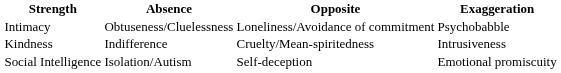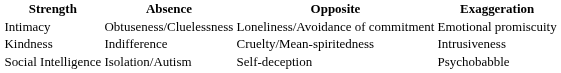 <table>
 <tr>
 <th>Strength</th>
 <th>Absence</th>
 <th>Opposite</th>
 <th>Exaggeration</th>
 </tr>
 <tr>
 <td>Intimacy</td>
 <td>Obtuseness/Cluelessness</td>
 <td>Loneliness/Avoidance of commitment</td>
-<td>Psychobabble</td>
+<td>Emotional promiscuity</td>
 </tr>
 <tr>
 <td>Kindness</td>
 <td>Indifference</td>
 <td>Cruelty/Mean-spiritedness</td>
 <td>Intrusiveness</td>
 </tr>
 <tr>
 <td>Social Intelligence</td>
 <td>Isolation/Autism</td>
 <td>Self-deception</td>
-<td>Emotional promiscuity</td>
+<td>Psychobabble</td>
 </tr>
 </table>
